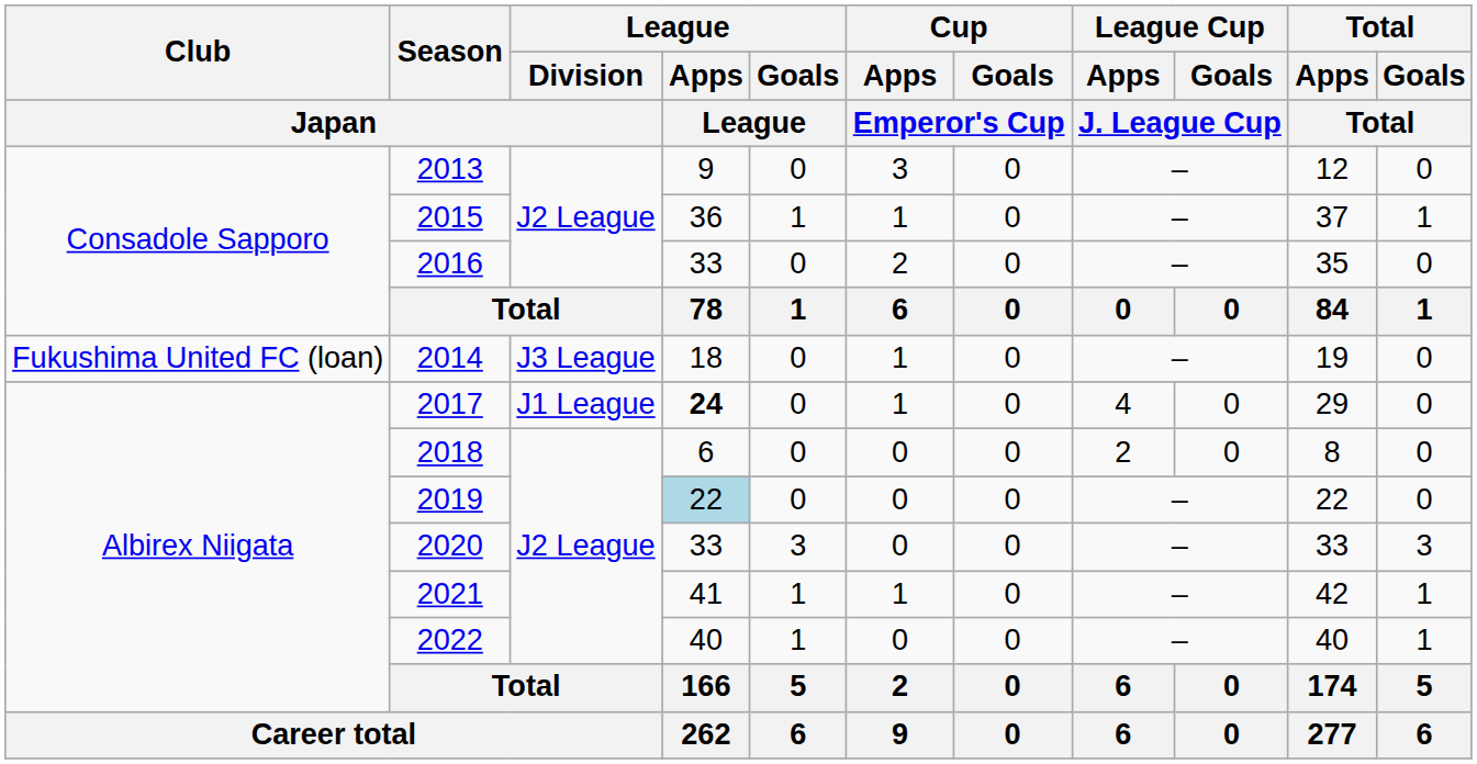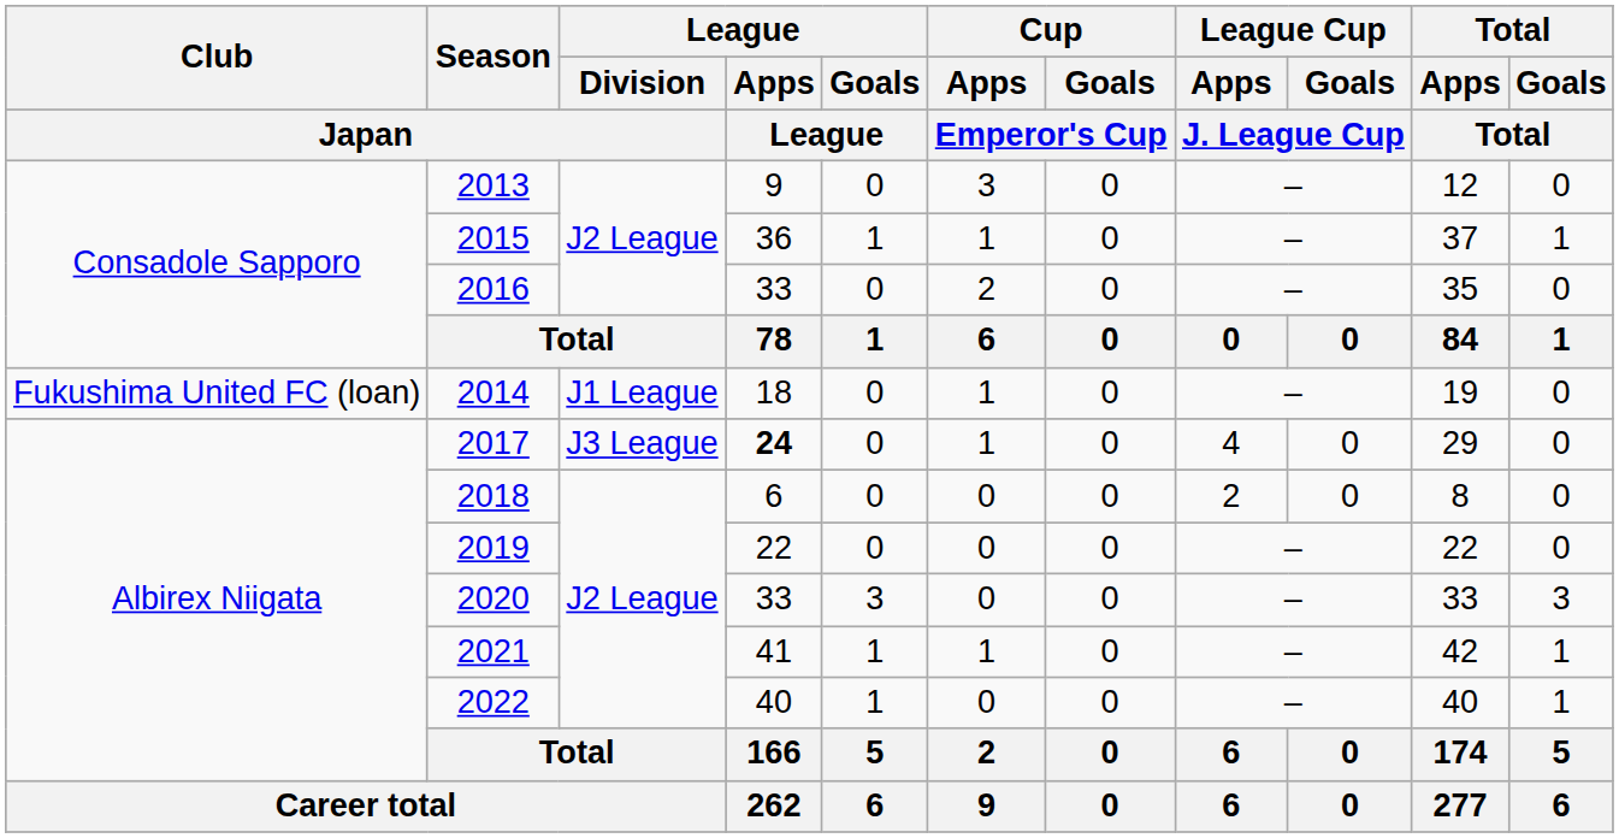 <table class="wikitable" style="text-align:center;">
 <tr>
 <th rowspan=2>Club</th>
 <th rowspan=2>Season</th>
 <th colspan=3>League</th>
 <th colspan=2>Cup</th>
 <th colspan=2>League Cup</th>
 <th colspan=2>Total</th>
 </tr>
 <tr>
 <th>Division</th>
 <th>Apps</th>
 <th>Goals</th>
 <th>Apps</th>
 <th>Goals</th>
 <th>Apps</th>
 <th>Goals</th>
 <th>Apps</th>
 <th>Goals</th>
 </tr>
 <tr>
 <th colspan=3>Japan</th>
 <th colspan=2>League</th>
 <th colspan=2><a href='#'>Emperor's Cup</a></th>
 <th colspan=2><a href='#'>J. League Cup</a></th>
 <th colspan=2>Total</th>
 </tr>
 <tr>
 <td rowspan="4"><a href='#'>Consadole Sapporo</a></td>
 <td><a href='#'>2013</a></td>
 <td rowspan="3"><a href='#'>J2 League</a></td>
 <td>9</td>
 <td>0</td>
 <td>3</td>
 <td>0</td>
 <td colspan="2">–</td>
 <td>12</td>
 <td>0</td>
 </tr>
 <tr>
 <td><a href='#'>2015</a></td>
 <td>36</td>
 <td>1</td>
 <td>1</td>
 <td>0</td>
 <td colspan="2">–</td>
 <td>37</td>
 <td>1</td>
 </tr>
 <tr>
 <td><a href='#'>2016</a></td>
 <td>33</td>
 <td>0</td>
 <td>2</td>
 <td>0</td>
 <td colspan="2">–</td>
 <td>35</td>
 <td>0</td>
 </tr>
 <tr>
 <th colspan="2">Total</th>
 <th>78</th>
 <th>1</th>
 <th>6</th>
 <th>0</th>
 <th>0</th>
 <th>0</th>
 <th>84</th>
 <th>1</th>
 </tr>
 <tr>
 <td><a href='#'>Fukushima United FC</a> (loan)</td>
 <td><a href='#'>2014</a></td>
-<td><a href='#'>J3 League</a></td>
+<td><a href='#'>J1 League</a></td>
 <td>18</td>
 <td>0</td>
 <td>1</td>
 <td>0</td>
 <td colspan="2">–</td>
 <td>19</td>
 <td>0</td>
 </tr>
 <tr>
 <td rowspan="7"><a href='#'>Albirex Niigata</a></td>
 <td><a href='#'>2017</a></td>
-<td><a href='#'>J1 League</a></td>
+<td><a href='#'>J3 League</a></td>
 <td><strong>24</strong></td>
 <td>0</td>
 <td>1</td>
 <td>0</td>
 <td>4</td>
 <td>0</td>
 <td>29</td>
 <td>0</td>
 </tr>
 <tr>
 <td><a href='#'>2018</a></td>
 <td rowspan="5"><a href='#'>J2 League</a></td>
 <td>6</td>
 <td>0</td>
 <td>0</td>
 <td>0</td>
 <td>2</td>
 <td>0</td>
 <td>8</td>
 <td>0</td>
 </tr>
 <tr>
 <td><a href='#'>2019</a></td>
-<td style="background: lightblue;">22</td>
+<td>22</td>
 <td>0</td>
 <td>0</td>
 <td>0</td>
 <td colspan="2">–</td>
 <td>22</td>
 <td>0</td>
 </tr>
 <tr>
 <td><a href='#'>2020</a></td>
 <td>33</td>
 <td>3</td>
 <td>0</td>
 <td>0</td>
 <td colspan="2">–</td>
 <td>33</td>
 <td>3</td>
 </tr>
 <tr>
 <td><a href='#'>2021</a></td>
 <td>41</td>
 <td>1</td>
 <td>1</td>
 <td>0</td>
 <td colspan="2">–</td>
 <td>42</td>
 <td>1</td>
 </tr>
 <tr>
 <td><a href='#'>2022</a></td>
 <td>40</td>
 <td>1</td>
 <td>0</td>
 <td>0</td>
 <td colspan="2">–</td>
 <td>40</td>
 <td>1</td>
 </tr>
 <tr>
 <th colspan="2">Total</th>
 <th>166</th>
 <th>5</th>
 <th>2</th>
 <th>0</th>
 <th>6</th>
 <th>0</th>
 <th>174</th>
 <th>5</th>
 </tr>
 <tr>
 <th colspan=3>Career total</th>
 <th>262</th>
 <th>6</th>
 <th>9</th>
 <th>0</th>
 <th>6</th>
 <th>0</th>
 <th>277</th>
 <th>6</th>
 </tr>
 </table>
